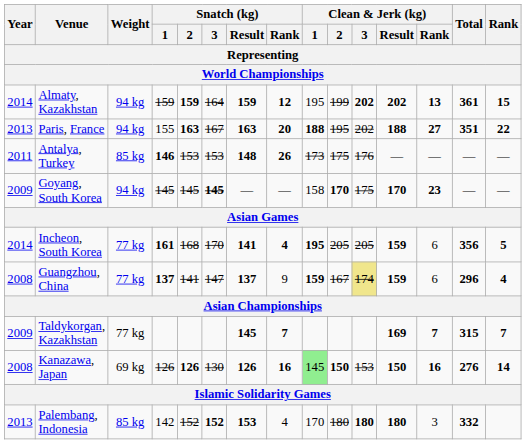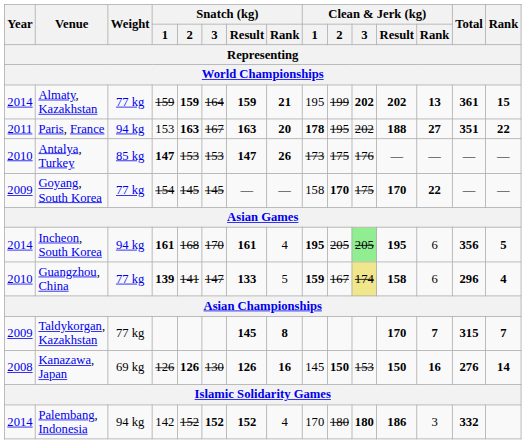 <table class = "wikitable" style="text-align:center;">
 <tr>
 <th rowspan=2 width=40>Year</th>
 <th rowspan=2 width=250>Venue</th>
 <th rowspan=2 width=60>Weight</th>
 <th colspan=5>Snatch (kg)</th>
 <th colspan=5>Clean & Jerk (kg)</th>
 <th rowspan=2 width=40>Total</th>
 <th rowspan=2 width=40>Rank</th>
 </tr>
 <tr>
 <th width=40>1</th>
 <th width=40>2</th>
 <th width=40>3</th>
 <th width=40>Result</th>
 <th width=40>Rank</th>
 <th width=40>1</th>
 <th width=40>2</th>
 <th width=40>3</th>
 <th width=40>Result</th>
 <th width=40>Rank</th>
 </tr>
 <tr>
 <th colspan=15>Representing </th>
 </tr>
 <tr>
 <th colspan=15><a href='#'>World Championships</a></th>
 </tr>
 <tr>
 <td><a href='#'>2014</a></td>
 <td align=left> <a href='#'>Almaty</a>, <a href='#'>Kazakhstan</a></td>
-<td><a href='#'>94 kg</a></td>
+<td><a href='#'>77 kg</a></td>
 <td><s>159</s></td>
 <td><strong>159</strong></td>
 <td><s>164</s></td>
 <td><strong>159</strong></td>
-<td><strong>12</strong></td>
+<td><strong>21</strong></td>
 <td>195</td>
 <td><s>199</s></td>
 <td><strong>202</strong></td>
 <td><strong>202</strong></td>
 <td><strong>13</strong></td>
 <td><strong>361</strong></td>
 <td><strong>15</strong></td>
 </tr>
 <tr>
-<td><a href='#'>2013</a></td>
+<td><a href='#'>2011</a></td>
 <td align=left> <a href='#'>Paris</a>, <a href='#'>France</a></td>
 <td><a href='#'>94 kg</a></td>
-<td>155</td>
+<td>153</td>
 <td><strong>163</strong></td>
 <td><s>167</s></td>
 <td><strong>163</strong></td>
 <td><strong>20</strong></td>
-<td><strong>188</strong></td>
+<td><strong>178</strong></td>
 <td><s>195</s></td>
 <td><s>202</s></td>
 <td><strong>188</strong></td>
 <td><strong>27</strong></td>
 <td><strong>351</strong></td>
 <td><strong>22</strong></td>
 </tr>
 <tr>
-<td><a href='#'>2011</a></td>
+<td><a href='#'>2010</a></td>
 <td align=left> <a href='#'>Antalya</a>, <a href='#'>Turkey</a></td>
 <td><a href='#'>85 kg</a></td>
-<td><strong>146</strong></td>
+<td><strong>147</strong></td>
 <td><s>153</s></td>
 <td><s>153</s></td>
-<td><strong>148</strong></td>
+<td><strong>147</strong></td>
 <td><strong>26</strong></td>
 <td><s>173</s></td>
 <td><s>175</s></td>
 <td><s>176</s></td>
 <td>—</td>
 <td>—</td>
 <td>—</td>
 <td>—</td>
 </tr>
 <tr>
 <td><a href='#'>2009</a></td>
 <td align=left> <a href='#'>Goyang</a>, <a href='#'>South Korea</a></td>
-<td><a href='#'>94 kg</a></td>
+<td><a href='#'>77 kg</a></td>
+<td><s>154</s></td>
 <td><s>145</s></td>
 <td><s>145</s></td>
-<td><strong><s>145</s></strong></td>
 <td>—</td>
 <td>—</td>
 <td>158</td>
 <td><strong>170</strong></td>
 <td><s>175</s></td>
 <td><strong>170</strong></td>
-<td><strong>23</strong></td>
+<td><strong>22</strong></td>
 <td>—</td>
 <td>—</td>
 </tr>
 <tr>
 <th colspan=15><a href='#'>Asian Games</a></th>
 </tr>
 <tr>
 <td><a href='#'>2014</a></td>
 <td align=left> <a href='#'>Incheon</a>, <a href='#'>South Korea</a></td>
-<td><a href='#'>77 kg</a></td>
+<td><a href='#'>94 kg</a></td>
 <td><strong>161</strong></td>
 <td><s>168</s></td>
 <td><s>170</s></td>
-<td><strong>141</strong></td>
-<td><strong>4</strong></td>
+<td><strong>161</strong></td>
+<td>4</td>
 <td><strong>195</strong></td>
 <td><s>205</s></td>
-<td><s>205</s></td>
-<td><strong>159</strong></td>
+<td style="background: lightgreen;"><s>205</s></td>
+<td><strong>195</strong></td>
 <td>6</td>
 <td><strong>356</strong></td>
 <td><strong>5</strong></td>
 </tr>
 <tr>
-<td><a href='#'>2008</a></td>
+<td><a href='#'>2010</a></td>
 <td align=left> <a href='#'>Guangzhou</a>, <a href='#'>China</a></td>
 <td><a href='#'>77 kg</a></td>
-<td><strong>137</strong></td>
+<td><strong>139</strong></td>
 <td><s>141</s></td>
 <td><s>147</s></td>
-<td><strong>137</strong></td>
-<td>9</td>
+<td><strong>133</strong></td>
+<td>5</td>
 <td><strong>159</strong></td>
 <td><s>167</s></td>
 <td style="background: khaki;"><s>174</s></td>
-<td><strong>159</strong></td>
+<td><strong>158</strong></td>
 <td>6</td>
 <td><strong>296</strong></td>
 <td><strong>4</strong></td>
 </tr>
 <tr>
 <th colspan=15><a href='#'>Asian Championships</a></th>
 </tr>
 <tr>
 <td><a href='#'>2009</a></td>
 <td align=left> <a href='#'>Taldykorgan</a>, <a href='#'>Kazakhstan</a></td>
 <td>77 kg</td>
 <td></td>
 <td></td>
 <td></td>
 <td><strong>145</strong></td>
-<td><strong>7</strong></td>
+<td><strong>8</strong></td>
 <td></td>
 <td></td>
 <td></td>
-<td><strong>169</strong></td>
+<td><strong>170</strong></td>
 <td><strong>7</strong></td>
 <td><strong>315</strong></td>
 <td><strong>7</strong></td>
 </tr>
 <tr>
 <td><a href='#'>2008</a></td>
 <td align=left> <a href='#'>Kanazawa</a>, <a href='#'>Japan</a></td>
 <td>69 kg</td>
 <td><s>126</s></td>
 <td><strong>126</strong></td>
 <td><s>130</s></td>
 <td><strong>126</strong></td>
 <td><strong>16</strong></td>
-<td style="background: lightgreen;">145</td>
+<td>145</td>
 <td><strong>150</strong></td>
 <td><s>153</s></td>
 <td><strong>150</strong></td>
 <td><strong>16</strong></td>
 <td><strong>276</strong></td>
 <td><strong>14</strong></td>
 </tr>
 <tr>
 <th colspan=15><a href='#'>Islamic Solidarity Games</a></th>
 </tr>
 <tr>
-<td><a href='#'>2013</a></td>
+<td><a href='#'>2014</a></td>
 <td align=left> <a href='#'>Palembang</a>, <a href='#'>Indonesia</a></td>
-<td><a href='#'>85 kg</a></td>
+<td>94 kg</td>
 <td>142</td>
 <td><s>152</s></td>
 <td><strong>152</strong></td>
-<td><strong>153</strong></td>
+<td><strong>152</strong></td>
 <td>4</td>
 <td>170</td>
 <td><s>180</s></td>
 <td><strong>180</strong></td>
-<td><strong>180</strong></td>
+<td><strong>186</strong></td>
 <td>3</td>
 <td><strong>332</strong></td>
 <td><strong></strong></td>
 </tr>
 </table>
